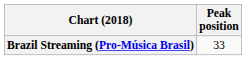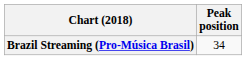 <table class="wikitable sortable plainrowheaders" style="text-align:center">
 <tr>
 <th scope="col">Chart (2018)</th>
 <th scope="col">Peak<br> position</th>
 </tr>
 <tr>
 <th scope="row">Brazil Streaming (<a href='#'>Pro-Música Brasil</a>)</th>
-<td>33</td>
+<td>34</td>
 </tr>
 </table>
